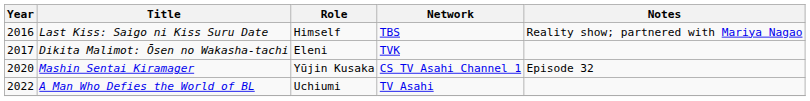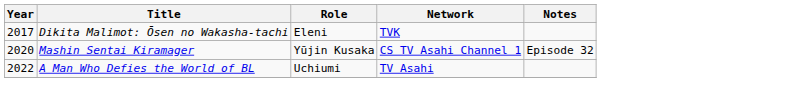 <table class="wikitable sortable">
 <tr>
 <th>Year</th>
 <th>Title</th>
 <th>Role</th>
 <th>Network</th>
 <th class="unsortable">Notes</th>
-</tr>
-<tr>
-<td>2016</td>
-<td><em>Last Kiss: Saigo ni Kiss Suru Date</em></td>
-<td>Himself</td>
-<td><a href='#'>TBS</a></td>
-<td>Reality show; partnered with <a href='#'>Mariya Nagao</a></td>
 </tr>
 <tr>
 <td>2017</td>
 <td><em>Dikita Malimot: Ōsen no Wakasha-tachi</em></td>
 <td>Eleni</td>
 <td><a href='#'>TVK</a></td>
 <td></td>
 </tr>
 <tr>
 <td>2020</td>
 <td><em><a href='#'>Mashin Sentai Kiramager</a></em></td>
 <td>Yūjin Kusaka</td>
 <td><a href='#'>CS TV Asahi Channel 1</a></td>
 <td>Episode 32 </td>
 </tr>
 <tr>
 <td>2022</td>
 <td><em><a href='#'>A Man Who Defies the World of BL</a></em></td>
 <td>Uchiumi</td>
 <td><a href='#'>TV Asahi</a></td>
 <td></td>
 </tr>
 <tr>
 </tr>
 </table>
